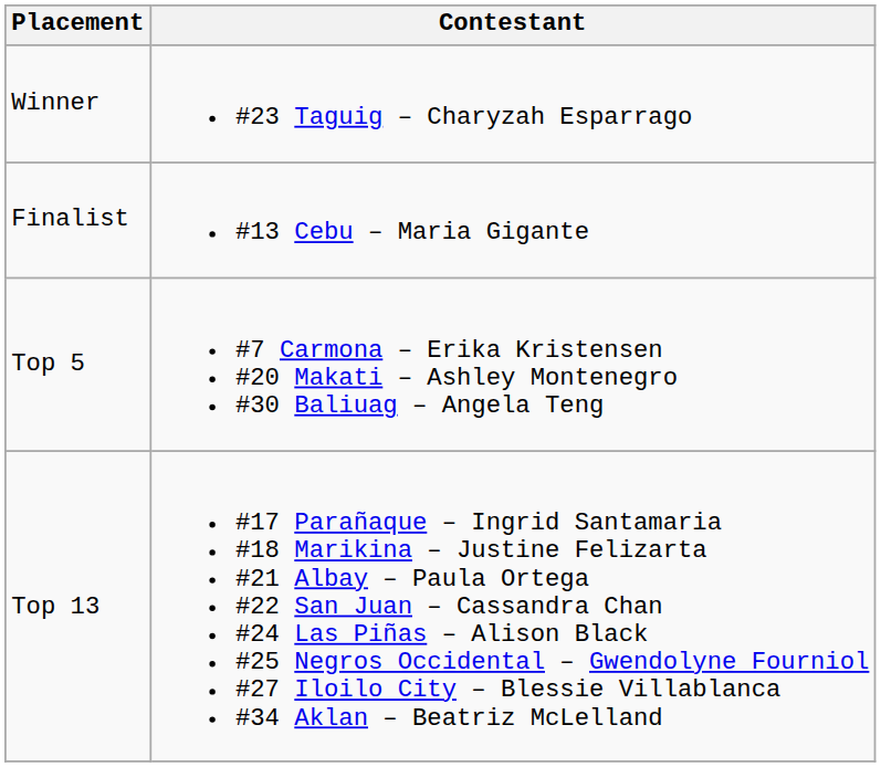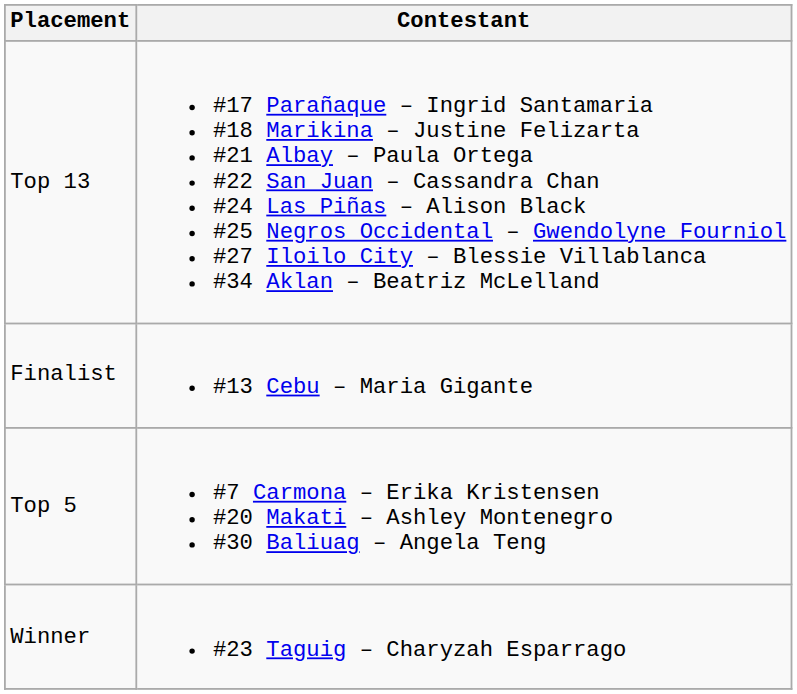 <table class="wikitable sortable" style="font-size:95%;">
 <tr>
 <th>Placement</th>
 <th>Contestant</th>
 </tr>
 <tr>
-<td>Winner</td>
-<td><br><ul><li>#23 <a href='#'>Taguig</a> – Charyzah Esparrago</li></ul></td>
+<td>Top 13</td>
+<td><br><ul><li>#17 <a href='#'>Parañaque</a> –  Ingrid Santamaria</li><li>#18 <a href='#'>Marikina</a> – Justine Felizarta</li><li>#21 <a href='#'>Albay</a> – Paula Ortega</li><li>#22 <a href='#'>San Juan</a> – Cassandra Chan</li><li>#24 <a href='#'>Las Piñas</a> – Alison Black</li><li>#25 <a href='#'>Negros Occidental</a> – <a href='#'>Gwendolyne Fourniol</a></li><li>#27 <a href='#'>Iloilo City</a> – Blessie Villablanca</li><li>#34 <a href='#'>Aklan</a> – Beatriz McLelland</li></ul></td>
 </tr>
 <tr>
 <td>Finalist</td>
 <td><br><ul><li>#13 <a href='#'>Cebu</a> – Maria Gigante</li></ul></td>
 </tr>
 <tr>
 <td>Top 5</td>
 <td><br><ul><li>#7 <a href='#'>Carmona</a> – Erika Kristensen</li><li>#20 <a href='#'>Makati</a> – Ashley Montenegro</li><li>#30 <a href='#'>Baliuag</a> – Angela Teng</li></ul></td>
 </tr>
 <tr>
-<td>Top 13</td>
-<td><br><ul><li>#17 <a href='#'>Parañaque</a> –  Ingrid Santamaria</li><li>#18 <a href='#'>Marikina</a> – Justine Felizarta</li><li>#21 <a href='#'>Albay</a> – Paula Ortega</li><li>#22 <a href='#'>San Juan</a> – Cassandra Chan</li><li>#24 <a href='#'>Las Piñas</a> – Alison Black</li><li>#25 <a href='#'>Negros Occidental</a> – <a href='#'>Gwendolyne Fourniol</a></li><li>#27 <a href='#'>Iloilo City</a> – Blessie Villablanca</li><li>#34 <a href='#'>Aklan</a> – Beatriz McLelland</li></ul></td>
+<td>Winner</td>
+<td><br><ul><li>#23 <a href='#'>Taguig</a> – Charyzah Esparrago</li></ul></td>
 </tr>
 </table>
